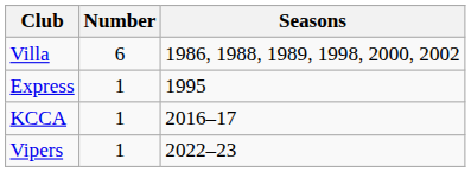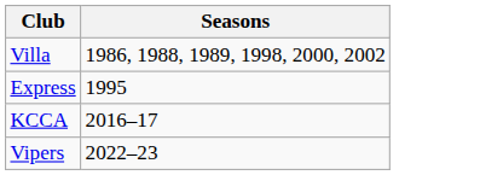 <table class="wikitable sortable">
 <tr>
 <th>Club</th>
-<th>Number</th>
 <th>Seasons</th>
 </tr>
 <tr>
 <td><a href='#'>Villa</a></td>
-<td style="text-align:center">6</td>
 <td>1986, 1988, 1989, 1998, 2000, 2002</td>
 </tr>
 <tr>
 <td><a href='#'>Express</a></td>
-<td style="text-align:center">1</td>
 <td>1995</td>
 </tr>
 <tr>
 <td><a href='#'>KCCA</a></td>
-<td style="text-align:center">1</td>
 <td>2016–17</td>
 </tr>
 <tr>
 <td><a href='#'>Vipers</a></td>
-<td style="text-align:center">1</td>
 <td>2022–23</td>
 </tr>
 </table>
